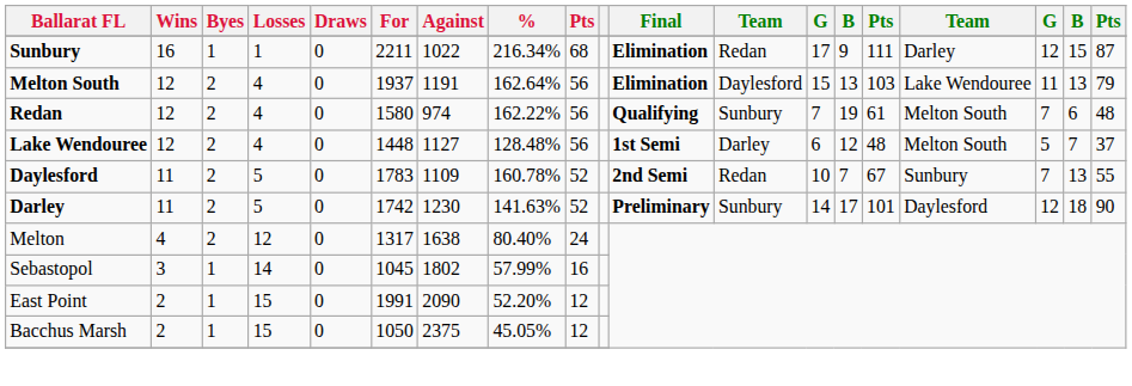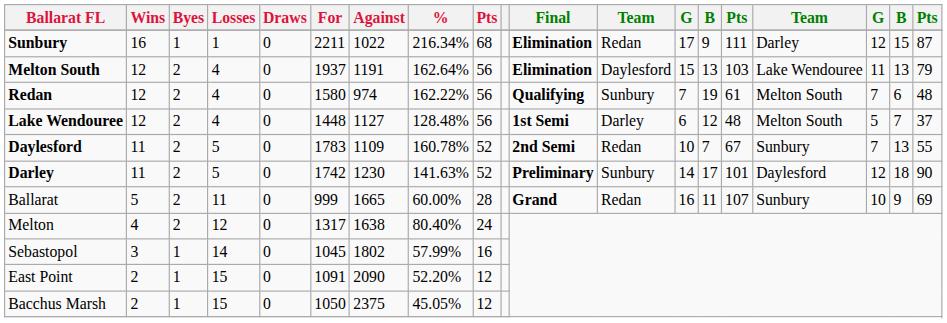 <table style="font-size: 85%; text-align: left;" class="wikitable">
 <tr>
 <th style="color:crimson">Ballarat FL</th>
 <th style="color:crimson">Wins</th>
 <th style="color:crimson">Byes</th>
 <th style="color:crimson">Losses</th>
 <th style="color:crimson">Draws</th>
 <th style="color:crimson">For</th>
 <th style="color:crimson">Against</th>
 <th style="color:crimson">%</th>
 <th style="color:crimson">Pts</th>
 <th></th>
 <th style="color:green">Final</th>
 <th style="color:green">Team</th>
 <th style="color:green">G</th>
 <th style="color:green">B</th>
 <th style="color:green">Pts</th>
 <th style="color:green">Team</th>
 <th style="color:green">G</th>
 <th style="color:green">B</th>
 <th style="color:green">Pts</th>
 </tr>
 <tr>
 </tr>
 <tr>
 </tr>
 <tr>
 <td><strong>	Sunbury	</strong></td>
 <td>16</td>
 <td>1</td>
 <td>1</td>
 <td>0</td>
 <td>2211</td>
 <td>1022</td>
 <td>216.34%</td>
 <td>68</td>
 <td></td>
 <td><strong>Elimination</strong></td>
 <td>Redan</td>
 <td>17</td>
 <td>9</td>
 <td>111</td>
 <td>Darley</td>
 <td>12</td>
 <td>15</td>
 <td>87</td>
 </tr>
 <tr>
 <td><strong>	Melton South	</strong></td>
 <td>12</td>
 <td>2</td>
 <td>4</td>
 <td>0</td>
 <td>1937</td>
 <td>1191</td>
 <td>162.64%</td>
 <td>56</td>
 <td></td>
 <td><strong>Elimination</strong></td>
 <td>Daylesford</td>
 <td>15</td>
 <td>13</td>
 <td>103</td>
 <td>Lake Wendouree</td>
 <td>11</td>
 <td>13</td>
 <td>79</td>
 </tr>
 <tr>
 <td><strong>	Redan	</strong></td>
 <td>12</td>
 <td>2</td>
 <td>4</td>
 <td>0</td>
 <td>1580</td>
 <td>974</td>
 <td>162.22%</td>
 <td>56</td>
 <td></td>
 <td><strong>Qualifying</strong></td>
 <td>Sunbury</td>
 <td>7</td>
 <td>19</td>
 <td>61</td>
 <td>Melton South</td>
 <td>7</td>
 <td>6</td>
 <td>48</td>
 </tr>
 <tr>
 <td><strong>	Lake Wendouree	</strong></td>
 <td>12</td>
 <td>2</td>
 <td>4</td>
 <td>0</td>
 <td>1448</td>
 <td>1127</td>
 <td>128.48%</td>
 <td>56</td>
 <td></td>
 <td><strong>1st Semi</strong></td>
 <td>Darley</td>
 <td>6</td>
 <td>12</td>
 <td>48</td>
 <td>Melton South</td>
 <td>5</td>
 <td>7</td>
 <td>37</td>
 </tr>
 <tr>
 <td><strong>	Daylesford	</strong></td>
 <td>11</td>
 <td>2</td>
 <td>5</td>
 <td>0</td>
 <td>1783</td>
 <td>1109</td>
 <td>160.78%</td>
 <td>52</td>
 <td></td>
 <td><strong>2nd Semi</strong></td>
 <td>Redan</td>
 <td>10</td>
 <td>7</td>
 <td>67</td>
 <td>Sunbury</td>
 <td>7</td>
 <td>13</td>
 <td>55</td>
 </tr>
 <tr>
 <td><strong>	Darley	</strong></td>
 <td>11</td>
 <td>2</td>
 <td>5</td>
 <td>0</td>
 <td>1742</td>
 <td>1230</td>
 <td>141.63%</td>
 <td>52</td>
 <td></td>
 <td><strong>Preliminary</strong></td>
 <td>Sunbury</td>
 <td>14</td>
 <td>17</td>
 <td>101</td>
 <td>Daylesford</td>
 <td>12</td>
 <td>18</td>
 <td>90</td>
 </tr>
 <tr>
+<td>Ballarat</td>
+<td>5</td>
+<td>2</td>
+<td>11</td>
+<td>0</td>
+<td>999</td>
+<td>1665</td>
+<td>60.00%</td>
+<td>28</td>
+<td></td>
+<td><strong>Grand</strong></td>
+<td>Redan</td>
+<td>16</td>
+<td>11</td>
+<td>107</td>
+<td>Sunbury</td>
+<td>10</td>
+<td>9</td>
+<td>69</td>
+</tr>
+<tr>
 <td>Melton</td>
 <td>4</td>
 <td>2</td>
 <td>12</td>
 <td>0</td>
 <td>1317</td>
 <td>1638</td>
 <td>80.40%</td>
 <td>24</td>
 <td></td>
 </tr>
 <tr>
 <td>Sebastopol</td>
 <td>3</td>
 <td>1</td>
 <td>14</td>
 <td>0</td>
 <td>1045</td>
 <td>1802</td>
 <td>57.99%</td>
 <td>16</td>
 <td></td>
 </tr>
 <tr>
 <td>East Point</td>
 <td>2</td>
 <td>1</td>
 <td>15</td>
 <td>0</td>
-<td>1991</td>
+<td>1091</td>
 <td>2090</td>
 <td>52.20%</td>
 <td>12</td>
 <td></td>
 </tr>
 <tr>
 <td>Bacchus Marsh</td>
 <td>2</td>
 <td>1</td>
 <td>15</td>
 <td>0</td>
 <td>1050</td>
 <td>2375</td>
 <td>45.05%</td>
 <td>12</td>
 <td></td>
 </tr>
 <tr>
 </tr>
 </table>
